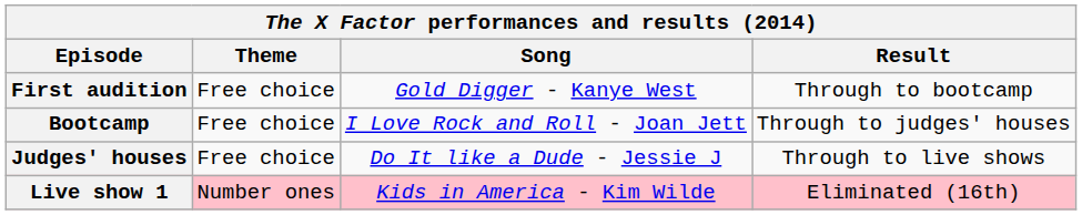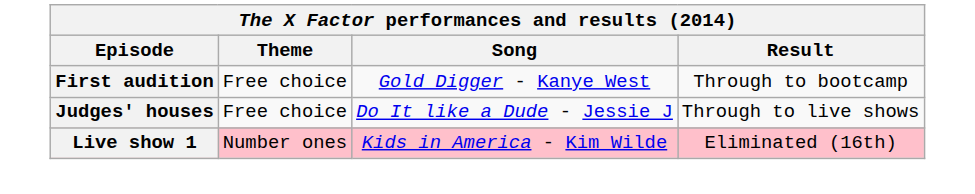 <table class="wikitable collapsible collapsed" style="margin:1em auto 1em auto; text-align:center;">
 <tr>
 <th colspan="4"><em>The X Factor</em> performances and results (2014)</th>
 </tr>
 <tr>
 <th scope="col">Episode</th>
 <th scope="col">Theme</th>
 <th scope="col">Song</th>
 <th scope="col">Result</th>
 </tr>
 <tr>
 <th scope="row">First audition</th>
 <td>Free choice</td>
 <td><em><a href='#'>Gold Digger</a></em> - <a href='#'>Kanye West</a></td>
 <td>Through to bootcamp</td>
 </tr>
 <tr>
-<th scope="row">Bootcamp</th>
-<td>Free choice</td>
-<td><em><a href='#'>I Love Rock and Roll</a></em> - <a href='#'>Joan Jett</a></td>
-<td>Through to judges' houses</td>
-</tr>
-<tr>
 <th scope="row">Judges' houses</th>
 <td>Free choice</td>
 <td><em><a href='#'>Do It like a Dude</a></em> - <a href='#'>Jessie J</a></td>
 <td>Through to live shows</td>
 </tr>
 <tr style="background:pink">
 <th scope="row">Live show 1</th>
 <td>Number ones</td>
 <td><em><a href='#'>Kids in America</a></em> - <a href='#'>Kim Wilde</a></td>
 <td>Eliminated (16th)</td>
 </tr>
 </table>
